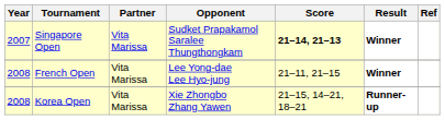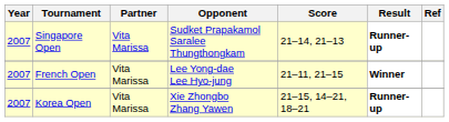 <table class="sortable wikitable" style="font-size: 90%">
 <tr>
 <th>Year</th>
 <th>Tournament</th>
 <th>Partner</th>
 <th>Opponent</th>
 <th>Score</th>
 <th>Result</th>
 <th>Ref</th>
 </tr>
 <tr style="background:#FFFFCC">
 <td align="center"><a href='#'>2007</a></td>
 <td align="left"><a href='#'>Singapore Open</a></td>
 <td align="left"> <a href='#'>Vita Marissa</a></td>
 <td align="left"> <a href='#'>Sudket Prapakamol</a><br> <a href='#'>Saralee Thungthongkam</a></td>
-<td align="left"><strong>21–14, 21–13</strong></td>
-<td style="text-align:left; background:white"> <strong>Winner</strong></td>
+<td align="left">21–14, 21–13</td>
+<td style="text-align:left; background:white"> <strong>Runner-up</strong></td>
 <td style="text-align:center; background:white"></td>
 </tr>
 <tr>
 </tr>
 <tr style="background:#FFFFCC">
-<td align="center"><a href='#'>2008</a></td>
+<td align="center"><a href='#'>2007</a></td>
 <td align="left"><a href='#'>French Open</a></td>
 <td align="left"> Vita Marissa</td>
 <td align="left"> <a href='#'>Lee Yong-dae</a><br> <a href='#'>Lee Hyo-jung</a></td>
 <td align="left">21–11, 21–15</td>
 <td style="text-align:left; background:white"> <strong>Winner</strong></td>
 <td style="text-align:center; background:white"></td>
 </tr>
 <tr>
 </tr>
 <tr style="background:#FFFFCC">
-<td align="center"><a href='#'>2008</a></td>
+<td align="center"><a href='#'>2007</a></td>
 <td align="left"><a href='#'>Korea Open</a></td>
 <td align="left"> Vita Marissa</td>
 <td align="left"> <a href='#'>Xie Zhongbo</a><br> <a href='#'>Zhang Yawen</a></td>
 <td align="left">21–15, 14–21, 18–21</td>
 <td style="text-align:left; background:white"> <strong>Runner-up</strong></td>
 <td style="text-align:center; background:white"></td>
 </tr>
 </table>
